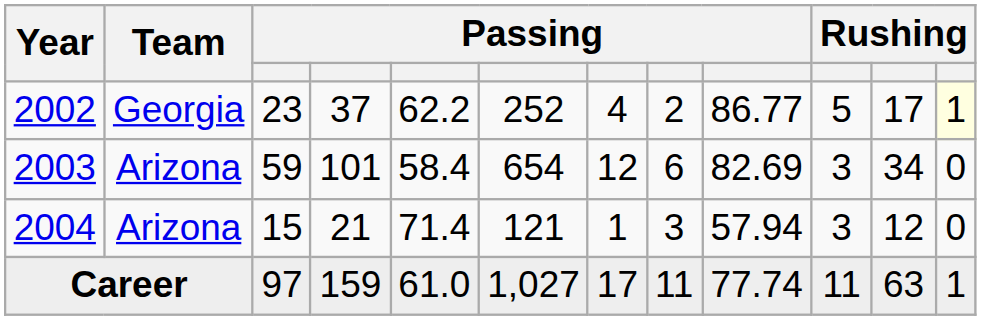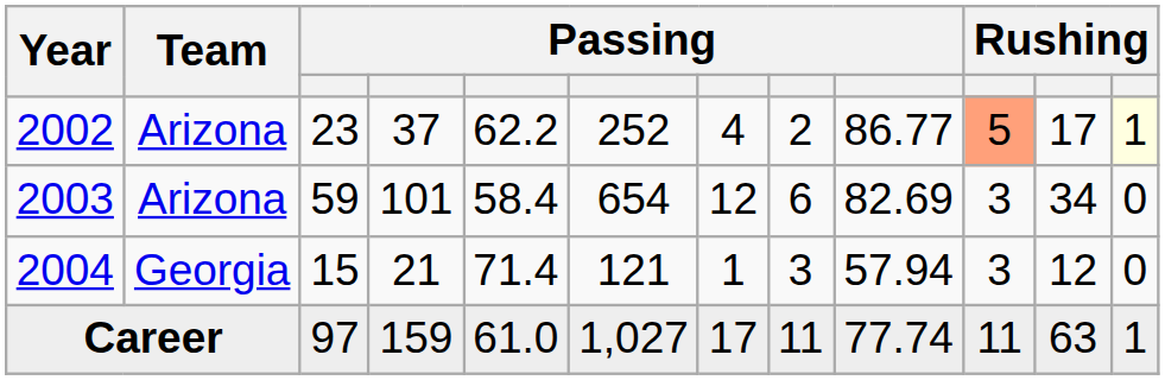 <table class="wikitable sortable" style="text-align:center">
 <tr>
 <th rowspan=2>Year</th>
 <th rowspan=2>Team</th>
 <th colspan=7>Passing</th>
 <th colspan=3>Rushing</th>
 </tr>
 <tr>
 <th></th>
 <th></th>
 <th></th>
 <th></th>
 <th></th>
 <th></th>
 <th></th>
 <th></th>
 <th></th>
 <th></th>
 </tr>
 <tr>
 <td><a href='#'>2002</a></td>
-<td><a href='#'>Georgia</a></td>
+<td><a href='#'>Arizona</a></td>
 <td>23</td>
 <td>37</td>
 <td>62.2</td>
 <td>252</td>
 <td>4</td>
 <td>2</td>
 <td>86.77</td>
-<td>5</td>
+<td style="background: lightsalmon;">5</td>
 <td>17</td>
 <td style="background: lightyellow;">1</td>
 </tr>
 <tr>
 <td><a href='#'>2003</a></td>
 <td><a href='#'>Arizona</a></td>
 <td>59</td>
 <td>101</td>
 <td>58.4</td>
 <td>654</td>
 <td>12</td>
 <td>6</td>
 <td>82.69</td>
 <td>3</td>
 <td>34</td>
 <td>0</td>
 </tr>
 <tr>
 <td><a href='#'>2004</a></td>
-<td><a href='#'>Arizona</a></td>
+<td><a href='#'>Georgia</a></td>
 <td>15</td>
 <td>21</td>
 <td>71.4</td>
 <td>121</td>
 <td>1</td>
 <td>3</td>
 <td>57.94</td>
 <td>3</td>
 <td>12</td>
 <td>0</td>
 </tr>
 <tr class="sortbottom" style="background:#eee;">
 <td colspan=2><strong>Career</strong></td>
 <td>97</td>
 <td>159</td>
 <td>61.0</td>
 <td>1,027</td>
 <td>17</td>
 <td>11</td>
 <td>77.74</td>
 <td>11</td>
 <td>63</td>
 <td>1</td>
 </tr>
 </table>
